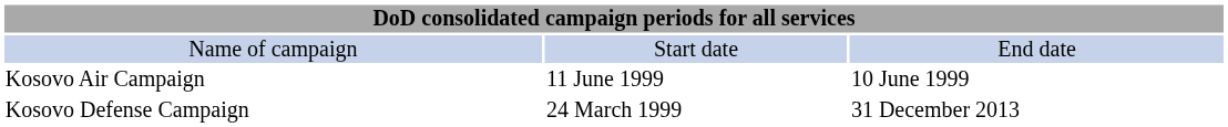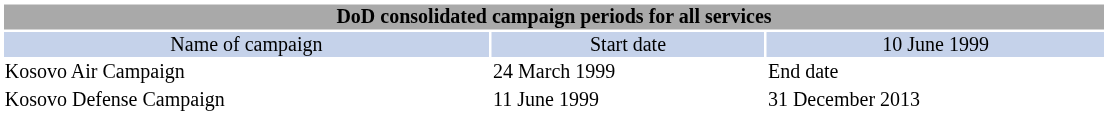 <table class="toccolours"  style="width:70%; clear:both; margin:1.5em auto; text-align:center;">
 <tr>
 <th colspan="7" style="background:darkGrey;"><span>DoD consolidated campaign periods for all services</span></th>
 </tr>
 <tr style="background:#c5d2ea; text-align:center;">
 <td>Name of campaign</td>
 <td>Start date</td>
-<td>End date</td>
+<td>10 June 1999</td>
 </tr>
 <tr style="text-align:left;">
 <td>Kosovo Air Campaign</td>
-<td>11 June 1999</td>
-<td>10 June 1999</td>
+<td>24 March 1999</td>
+<td>End date</td>
 </tr>
 <tr align=left>
 <td>Kosovo Defense Campaign</td>
-<td>24 March 1999</td>
+<td>11 June 1999</td>
 <td>31 December 2013</td>
 </tr>
 </table>
